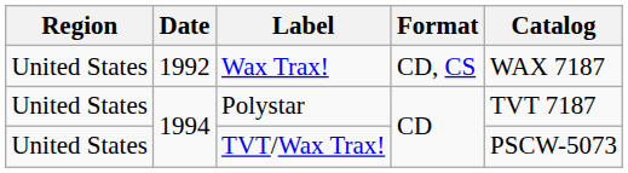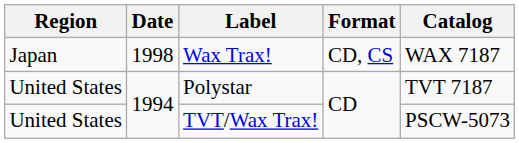 <table class="wikitable">
 <tr>
 <th>Region</th>
 <th>Date</th>
 <th>Label</th>
 <th>Format</th>
 <th>Catalog</th>
 </tr>
 <tr>
-<td>United States</td>
-<td>1992</td>
+<td>Japan</td>
+<td>1998</td>
 <td><a href='#'>Wax Trax!</a></td>
 <td>CD, <a href='#'>CS</a></td>
 <td>WAX 7187</td>
 </tr>
 <tr>
 <td>United States</td>
 <td rowspan="2">1994</td>
 <td>Polystar</td>
 <td rowspan="2">CD</td>
 <td>TVT 7187</td>
 </tr>
 <tr>
 <td>United States</td>
 <td><a href='#'>TVT</a>/<a href='#'>Wax Trax!</a></td>
 <td>PSCW-5073</td>
 </tr>
 </table>
